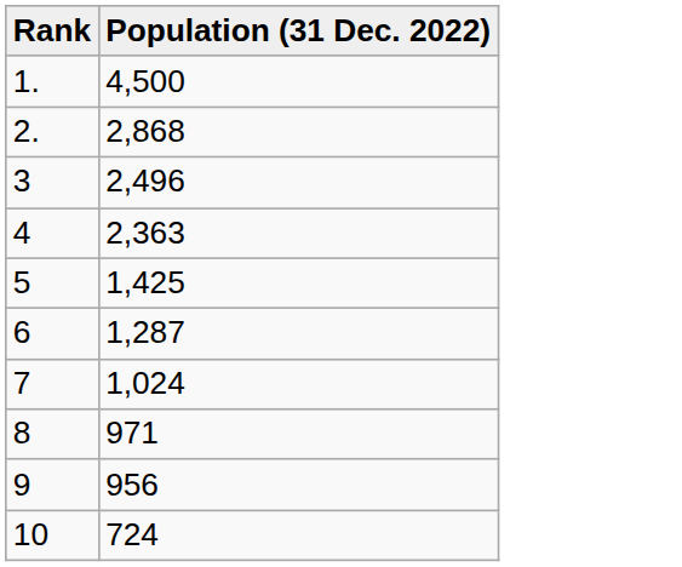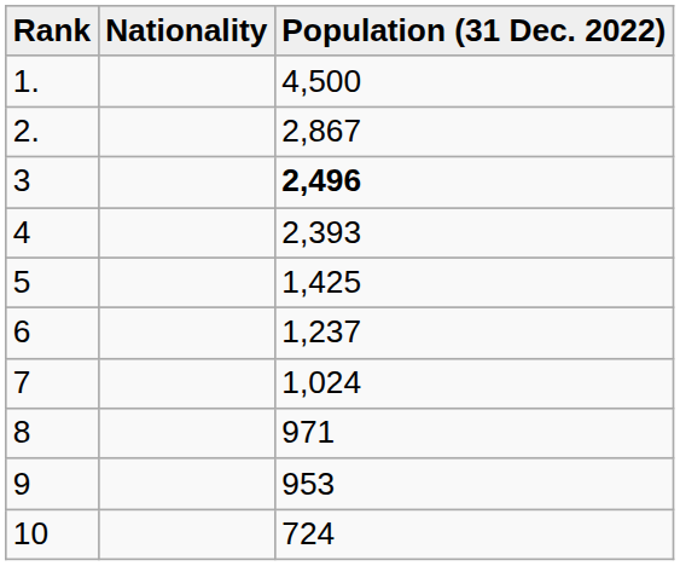 <table class="wikitable">
 <tr>
 <th style="background:#efefef;">Rank</th>
+<th style="background:#efefef;">Nationality</th>
 <th style="background:#efefef;">Population (31 Dec. 2022)</th>
 </tr>
 <tr>
 <td>1.</td>
+<td></td>
 <td>4,500</td>
 </tr>
 <tr>
 <td>2.</td>
-<td>2,868</td>
+<td></td>
+<td>2,867</td>
 </tr>
 <tr>
 <td>3</td>
-<td>2,496</td>
+<td></td>
+<td><strong>2,496</strong></td>
 </tr>
 <tr>
 <td>4</td>
-<td>2,363</td>
+<td></td>
+<td>2,393</td>
 </tr>
 <tr>
 <td>5</td>
+<td></td>
 <td>1,425</td>
 </tr>
 <tr>
 <td>6</td>
-<td>1,287</td>
+<td></td>
+<td>1,237</td>
 </tr>
 <tr>
 <td>7</td>
+<td></td>
 <td>1,024</td>
 </tr>
 <tr>
 <td>8</td>
+<td></td>
 <td>971</td>
 </tr>
 <tr>
 <td>9</td>
-<td>956</td>
+<td></td>
+<td>953</td>
 </tr>
 <tr>
 <td>10</td>
+<td></td>
 <td>724</td>
 </tr>
 </table>
